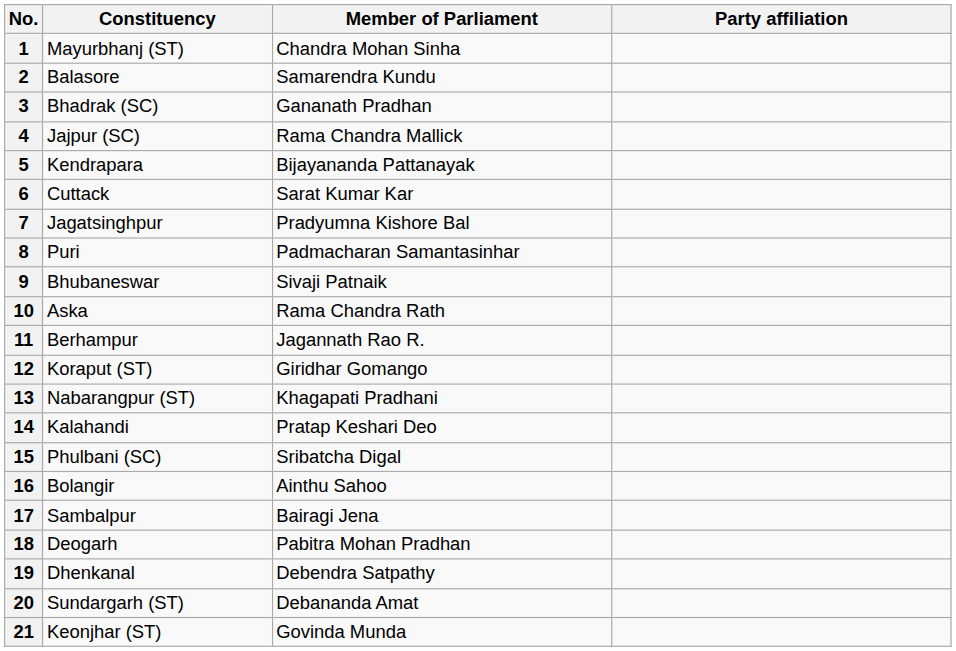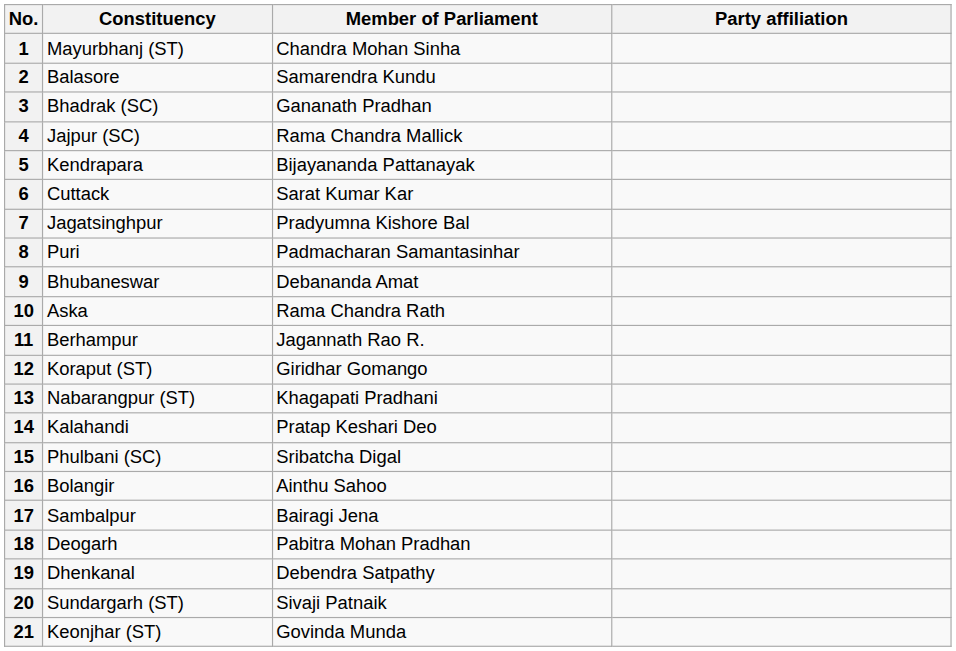 <table class="wikitable sortable">
 <tr style="text-align:center;">
 <th>No.</th>
 <th style="width:12em">Constituency</th>
 <th style="width:18em">Member of Parliament</th>
 <th colspan="2" style="width:18em">Party affiliation</th>
 </tr>
 <tr>
 <th>1</th>
 <td>Mayurbhanj (ST)</td>
 <td>Chandra Mohan Sinha</td>
 <td></td>
 </tr>
 <tr>
 <th>2</th>
 <td>Balasore</td>
 <td>Samarendra Kundu</td>
 <td></td>
 </tr>
 <tr>
 <th>3</th>
 <td>Bhadrak (SC)</td>
 <td>Gananath Pradhan</td>
 <td></td>
 </tr>
 <tr>
 <th>4</th>
 <td>Jajpur (SC)</td>
 <td>Rama Chandra Mallick</td>
 <td></td>
 </tr>
 <tr>
 <th>5</th>
 <td>Kendrapara</td>
 <td>Bijayananda Pattanayak</td>
 <td></td>
 </tr>
 <tr>
 <th>6</th>
 <td>Cuttack</td>
 <td>Sarat Kumar Kar</td>
 <td></td>
 </tr>
 <tr>
 <th>7</th>
 <td>Jagatsinghpur</td>
 <td>Pradyumna Kishore Bal</td>
 <td></td>
 </tr>
 <tr>
 <th>8</th>
 <td>Puri</td>
 <td>Padmacharan Samantasinhar</td>
 <td></td>
 </tr>
 <tr>
 <th>9</th>
 <td>Bhubaneswar</td>
-<td>Sivaji Patnaik</td>
+<td>Debananda Amat</td>
 <td></td>
 </tr>
 <tr>
 <th>10</th>
 <td>Aska</td>
 <td>Rama Chandra Rath</td>
 <td></td>
 </tr>
 <tr>
 <th>11</th>
 <td>Berhampur</td>
 <td>Jagannath Rao R.</td>
 <td></td>
 </tr>
 <tr>
 <th>12</th>
 <td>Koraput (ST)</td>
 <td>Giridhar Gomango</td>
 <td></td>
 </tr>
 <tr>
 <th>13</th>
 <td>Nabarangpur (ST)</td>
 <td>Khagapati Pradhani</td>
 <td></td>
 </tr>
 <tr>
 <th>14</th>
 <td>Kalahandi</td>
 <td>Pratap Keshari Deo</td>
 <td></td>
 </tr>
 <tr>
 <th>15</th>
 <td>Phulbani (SC)</td>
 <td>Sribatcha Digal</td>
 <td></td>
 </tr>
 <tr>
 <th>16</th>
 <td>Bolangir</td>
 <td>Ainthu Sahoo</td>
 <td></td>
 </tr>
 <tr>
 <th>17</th>
 <td>Sambalpur</td>
 <td>Bairagi Jena</td>
 <td></td>
 </tr>
 <tr>
 <th>18</th>
 <td>Deogarh</td>
 <td>Pabitra Mohan Pradhan</td>
 <td></td>
 </tr>
 <tr>
 <th>19</th>
 <td>Dhenkanal</td>
 <td>Debendra Satpathy</td>
 <td></td>
 </tr>
 <tr>
 <th>20</th>
 <td>Sundargarh (ST)</td>
-<td>Debananda Amat</td>
+<td>Sivaji Patnaik</td>
 <td></td>
 </tr>
 <tr>
 <th>21</th>
 <td>Keonjhar (ST)</td>
 <td>Govinda Munda</td>
 <td></td>
 </tr>
 </table>
